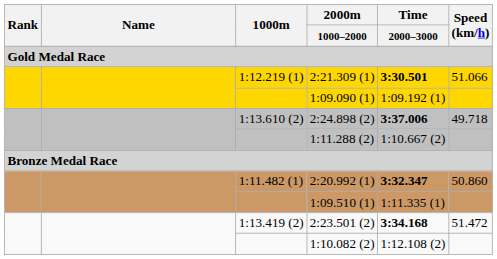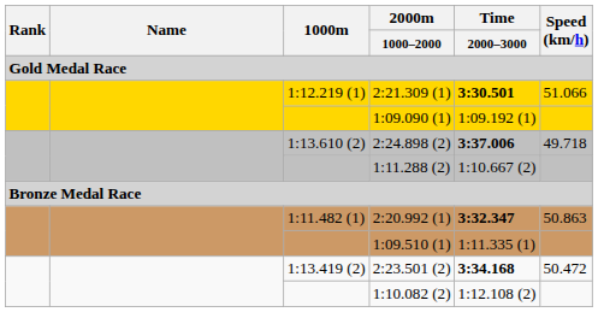 <table class="wikitable">
 <tr>
 <th rowspan=2 width=20>Rank</th>
 <th rowspan=2 width=230>Name</th>
 <th rowspan=2>1000m</th>
 <th>2000m</th>
 <th>Time</th>
 <th rowspan=2>Speed<br>(km/<a href='#'>h</a>)</th>
 </tr>
 <tr>
 <th><small>1000–2000</small></th>
 <th><small>2000–3000</small></th>
 </tr>
 <tr>
 <td colspan=8 bgcolor=d3d3d3><strong>Gold Medal Race</strong></td>
 </tr>
 <tr bgcolor=gold>
 <td rowspan=2 align=center></td>
 <td rowspan=2></td>
 <td>1:12.219 (1)</td>
 <td>2:21.309 (1)</td>
 <td><strong>3:30.501</strong></td>
 <td>51.066</td>
 </tr>
 <tr bgcolor=gold>
 <td></td>
 <td>1:09.090 (1)</td>
 <td>1:09.192 (1)</td>
 <td></td>
 </tr>
 <tr bgcolor=silver>
 <td rowspan=2 align=center></td>
 <td rowspan=2></td>
 <td>1:13.610 (2)</td>
 <td>2:24.898 (2)</td>
 <td><strong>3:37.006</strong></td>
 <td>49.718</td>
 </tr>
 <tr bgcolor=silver>
 <td></td>
 <td>1:11.288 (2)</td>
 <td>1:10.667 (2)</td>
 <td></td>
 </tr>
 <tr>
 <td colspan=8 bgcolor=d3d3d3><strong>Bronze Medal Race</strong></td>
 </tr>
 <tr bgcolor=cc9966>
 <td rowspan=2 align=center></td>
 <td rowspan=2></td>
 <td>1:11.482 (1)</td>
 <td>2:20.992 (1)</td>
 <td><strong>3:32.347</strong></td>
-<td>50.860</td>
+<td>50.863</td>
 </tr>
 <tr bgcolor=cc9966>
 <td></td>
 <td>1:09.510 (1)</td>
 <td>1:11.335 (1)</td>
 <td></td>
 </tr>
 <tr>
 <td rowspan=2 align=center></td>
 <td rowspan=2></td>
 <td>1:13.419 (2)</td>
 <td>2:23.501 (2)</td>
 <td><strong>3:34.168</strong></td>
-<td>51.472</td>
+<td>50.472</td>
 </tr>
 <tr>
 <td></td>
 <td>1:10.082 (2)</td>
 <td>1:12.108 (2)</td>
 <td></td>
 </tr>
 </table>
